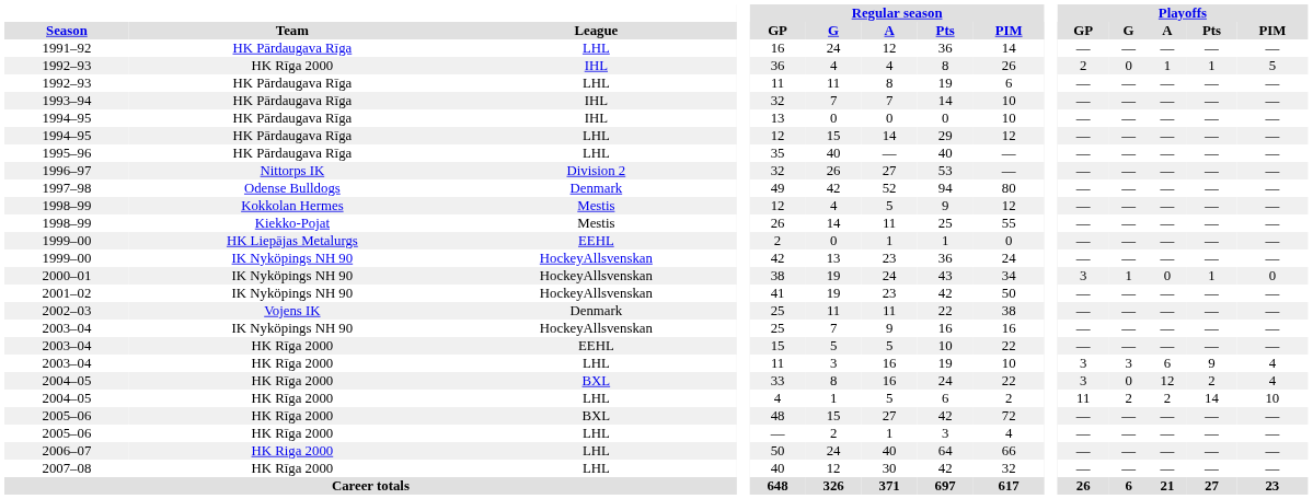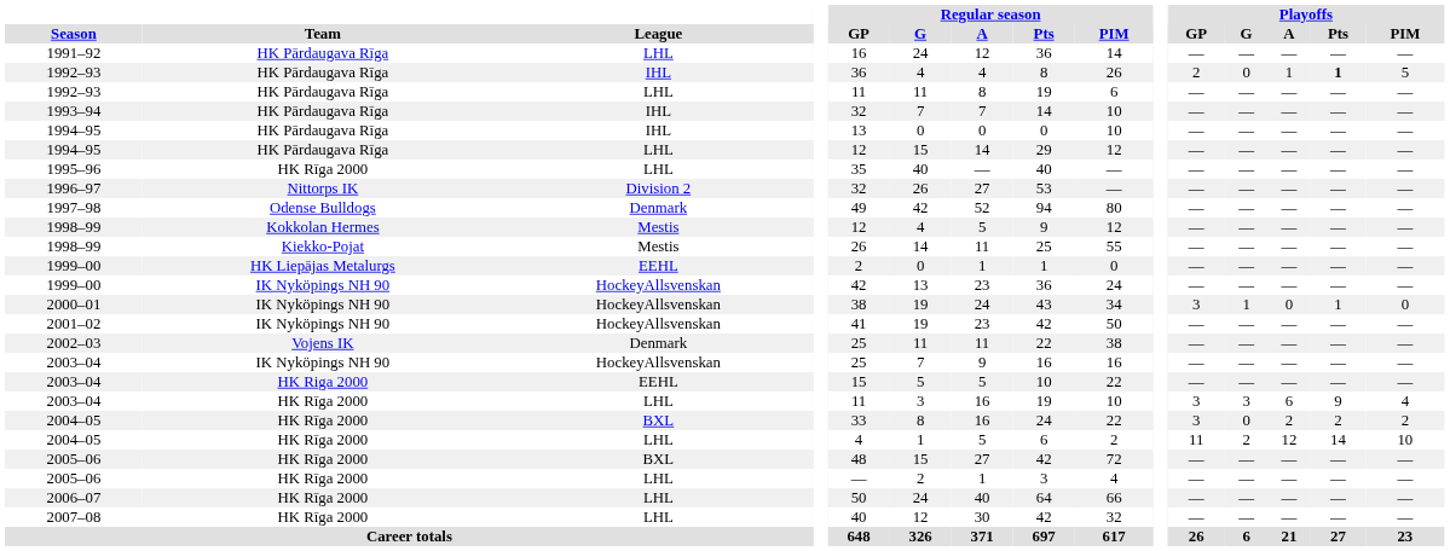 <table border="0" cellpadding="1" cellspacing="0" style="text-align:center; width:75%">
 <tr bgcolor="#e0e0e0">
 <th colspan="3"  bgcolor="#ffffff"> </th>
 <th rowspan="99" bgcolor="#ffffff"> </th>
 <th colspan="5"><a href='#'>Regular season</a></th>
 <th rowspan="99" bgcolor="#ffffff"> </th>
 <th colspan="5"><a href='#'>Playoffs</a></th>
 </tr>
 <tr bgcolor="#e0e0e0">
 <th><a href='#'>Season</a></th>
 <th>Team</th>
 <th>League</th>
 <th>GP</th>
 <th><a href='#'>G</a></th>
 <th><a href='#'>A</a></th>
 <th><a href='#'>Pts</a></th>
 <th><a href='#'>PIM</a></th>
 <th>GP</th>
 <th>G</th>
 <th>A</th>
 <th>Pts</th>
 <th>PIM</th>
 </tr>
 <tr ALIGN="center">
 <td>1991–92</td>
 <td><a href='#'>HK Pārdaugava Rīga</a></td>
 <td><a href='#'>LHL</a></td>
 <td>16</td>
 <td>24</td>
 <td>12</td>
 <td>36</td>
 <td>14</td>
 <td>—</td>
 <td>—</td>
 <td>—</td>
 <td>—</td>
 <td>—</td>
 </tr>
 <tr ALIGN="center" bgcolor="#f0f0f0">
 <td>1992–93</td>
-<td>HK Rīga 2000</td>
+<td>HK Pārdaugava Rīga</td>
 <td><a href='#'>IHL</a></td>
 <td>36</td>
 <td>4</td>
 <td>4</td>
 <td>8</td>
 <td>26</td>
 <td>2</td>
 <td>0</td>
 <td>1</td>
-<td>1</td>
+<td><strong>1</strong></td>
 <td>5</td>
 </tr>
 <tr ALIGN="center">
 <td>1992–93</td>
 <td>HK Pārdaugava Rīga</td>
 <td>LHL</td>
 <td>11</td>
 <td>11</td>
 <td>8</td>
 <td>19</td>
 <td>6</td>
 <td>—</td>
 <td>—</td>
 <td>—</td>
 <td>—</td>
 <td>—</td>
 </tr>
 <tr ALIGN="center" bgcolor="#f0f0f0">
 <td>1993–94</td>
 <td>HK Pārdaugava Rīga</td>
 <td>IHL</td>
 <td>32</td>
 <td>7</td>
 <td>7</td>
 <td>14</td>
 <td>10</td>
 <td>—</td>
 <td>—</td>
 <td>—</td>
 <td>—</td>
 <td>—</td>
 </tr>
 <tr ALIGN="center">
 <td>1994–95</td>
 <td>HK Pārdaugava Rīga</td>
 <td>IHL</td>
 <td>13</td>
 <td>0</td>
 <td>0</td>
 <td>0</td>
 <td>10</td>
 <td>—</td>
 <td>—</td>
 <td>—</td>
 <td>—</td>
 <td>—</td>
 </tr>
 <tr ALIGN="center" bgcolor="#f0f0f0">
 <td>1994–95</td>
 <td>HK Pārdaugava Rīga</td>
 <td>LHL</td>
 <td>12</td>
 <td>15</td>
 <td>14</td>
 <td>29</td>
 <td>12</td>
 <td>—</td>
 <td>—</td>
 <td>—</td>
 <td>—</td>
 <td>—</td>
 </tr>
 <tr ALIGN="center">
 <td>1995–96</td>
-<td>HK Pārdaugava Rīga</td>
+<td>HK Rīga 2000</td>
 <td>LHL</td>
 <td>35</td>
 <td>40</td>
 <td>—</td>
 <td>40</td>
 <td>—</td>
 <td>—</td>
 <td>—</td>
 <td>—</td>
 <td>—</td>
 <td>—</td>
 </tr>
 <tr ALIGN="center" bgcolor="#f0f0f0">
 <td>1996–97</td>
 <td><a href='#'>Nittorps IK</a></td>
 <td><a href='#'>Division 2</a></td>
 <td>32</td>
 <td>26</td>
 <td>27</td>
 <td>53</td>
 <td>—</td>
 <td>—</td>
 <td>—</td>
 <td>—</td>
 <td>—</td>
 <td>—</td>
 </tr>
 <tr ALIGN="center">
 <td>1997–98</td>
 <td><a href='#'>Odense Bulldogs</a></td>
 <td><a href='#'>Denmark</a></td>
 <td>49</td>
 <td>42</td>
 <td>52</td>
 <td>94</td>
 <td>80</td>
 <td>—</td>
 <td>—</td>
 <td>—</td>
 <td>—</td>
 <td>—</td>
 </tr>
 <tr ALIGN="center" bgcolor="#f0f0f0">
 <td>1998–99</td>
 <td><a href='#'>Kokkolan Hermes</a></td>
 <td><a href='#'>Mestis</a></td>
 <td>12</td>
 <td>4</td>
 <td>5</td>
 <td>9</td>
 <td>12</td>
 <td>—</td>
 <td>—</td>
 <td>—</td>
 <td>—</td>
 <td>—</td>
 </tr>
 <tr ALIGN="center">
 <td>1998–99</td>
 <td><a href='#'>Kiekko-Pojat</a></td>
 <td>Mestis</td>
 <td>26</td>
 <td>14</td>
 <td>11</td>
 <td>25</td>
 <td>55</td>
 <td>—</td>
 <td>—</td>
 <td>—</td>
 <td>—</td>
 <td>—</td>
 </tr>
 <tr ALIGN="center" bgcolor="#f0f0f0">
 <td>1999–00</td>
 <td><a href='#'>HK Liepājas Metalurgs</a></td>
 <td><a href='#'>EEHL</a></td>
 <td>2</td>
 <td>0</td>
 <td>1</td>
 <td>1</td>
 <td>0</td>
 <td>—</td>
 <td>—</td>
 <td>—</td>
 <td>—</td>
 <td>—</td>
 </tr>
 <tr ALIGN="center">
 <td>1999–00</td>
 <td><a href='#'>IK Nyköpings NH 90</a></td>
 <td><a href='#'>HockeyAllsvenskan</a></td>
 <td>42</td>
 <td>13</td>
 <td>23</td>
 <td>36</td>
 <td>24</td>
 <td>—</td>
 <td>—</td>
 <td>—</td>
 <td>—</td>
 <td>—</td>
 </tr>
 <tr ALIGN="center" bgcolor="#f0f0f0">
 <td>2000–01</td>
 <td>IK Nyköpings NH 90</td>
 <td>HockeyAllsvenskan</td>
 <td>38</td>
 <td>19</td>
 <td>24</td>
 <td>43</td>
 <td>34</td>
 <td>3</td>
 <td>1</td>
 <td>0</td>
 <td>1</td>
 <td>0</td>
 </tr>
 <tr ALIGN="center">
 <td>2001–02</td>
 <td>IK Nyköpings NH 90</td>
 <td>HockeyAllsvenskan</td>
 <td>41</td>
 <td>19</td>
 <td>23</td>
 <td>42</td>
 <td>50</td>
 <td>—</td>
 <td>—</td>
 <td>—</td>
 <td>—</td>
 <td>—</td>
 </tr>
 <tr ALIGN="center" bgcolor="#f0f0f0">
 <td>2002–03</td>
 <td><a href='#'>Vojens IK</a></td>
 <td>Denmark</td>
 <td>25</td>
 <td>11</td>
 <td>11</td>
 <td>22</td>
 <td>38</td>
 <td>—</td>
 <td>—</td>
 <td>—</td>
 <td>—</td>
 <td>—</td>
 </tr>
 <tr ALIGN="center">
 <td>2003–04</td>
 <td>IK Nyköpings NH 90</td>
 <td>HockeyAllsvenskan</td>
 <td>25</td>
 <td>7</td>
 <td>9</td>
 <td>16</td>
 <td>16</td>
 <td>—</td>
 <td>—</td>
 <td>—</td>
 <td>—</td>
 <td>—</td>
 </tr>
 <tr ALIGN="center" bgcolor="#f0f0f0">
 <td>2003–04</td>
-<td>HK Rīga 2000</td>
+<td><a href='#'>HK Riga 2000</a></td>
 <td>EEHL</td>
 <td>15</td>
 <td>5</td>
 <td>5</td>
 <td>10</td>
 <td>22</td>
 <td>—</td>
 <td>—</td>
 <td>—</td>
 <td>—</td>
 <td>—</td>
 </tr>
 <tr ALIGN="center">
 <td>2003–04</td>
 <td>HK Rīga 2000</td>
 <td>LHL</td>
 <td>11</td>
 <td>3</td>
 <td>16</td>
 <td>19</td>
 <td>10</td>
 <td>3</td>
 <td>3</td>
 <td>6</td>
 <td>9</td>
 <td>4</td>
 </tr>
 <tr ALIGN="center" bgcolor="#f0f0f0">
 <td>2004–05</td>
 <td>HK Rīga 2000</td>
 <td><a href='#'>BXL</a></td>
 <td>33</td>
 <td>8</td>
 <td>16</td>
 <td>24</td>
 <td>22</td>
 <td>3</td>
 <td>0</td>
-<td>12</td>
 <td>2</td>
-<td>4</td>
+<td>2</td>
+<td>2</td>
 </tr>
 <tr ALIGN="center">
 <td>2004–05</td>
 <td>HK Rīga 2000</td>
 <td>LHL</td>
 <td>4</td>
 <td>1</td>
 <td>5</td>
 <td>6</td>
 <td>2</td>
 <td>11</td>
 <td>2</td>
-<td>2</td>
+<td>12</td>
 <td>14</td>
 <td>10</td>
 </tr>
 <tr ALIGN="center" bgcolor="#f0f0f0">
 <td>2005–06</td>
 <td>HK Rīga 2000</td>
 <td>BXL</td>
 <td>48</td>
 <td>15</td>
 <td>27</td>
 <td>42</td>
 <td>72</td>
 <td>—</td>
 <td>—</td>
 <td>—</td>
 <td>—</td>
 <td>—</td>
 </tr>
 <tr ALIGN="center">
 <td>2005–06</td>
 <td>HK Rīga 2000</td>
 <td>LHL</td>
 <td>—</td>
 <td>2</td>
 <td>1</td>
 <td>3</td>
 <td>4</td>
 <td>—</td>
 <td>—</td>
 <td>—</td>
 <td>—</td>
 <td>—</td>
 </tr>
 <tr ALIGN="center" bgcolor="#f0f0f0">
 <td>2006–07</td>
-<td><a href='#'>HK Riga 2000</a></td>
+<td>HK Rīga 2000</td>
 <td>LHL</td>
 <td>50</td>
 <td>24</td>
 <td>40</td>
 <td>64</td>
 <td>66</td>
 <td>—</td>
 <td>—</td>
 <td>—</td>
 <td>—</td>
 <td>—</td>
 </tr>
 <tr ALIGN="center">
 <td>2007–08</td>
 <td>HK Rīga 2000</td>
 <td>LHL</td>
 <td>40</td>
 <td>12</td>
 <td>30</td>
 <td>42</td>
 <td>32</td>
 <td>—</td>
 <td>—</td>
 <td>—</td>
 <td>—</td>
 <td>—</td>
 </tr>
 <tr bgcolor="#e0e0e0">
 <th colspan="3">Career totals</th>
 <th>648</th>
 <th>326</th>
 <th>371</th>
 <th>697</th>
 <th>617</th>
 <th>26</th>
 <th>6</th>
 <th>21</th>
 <th>27</th>
 <th>23</th>
 </tr>
 </table>
